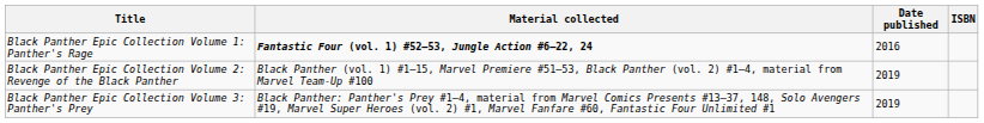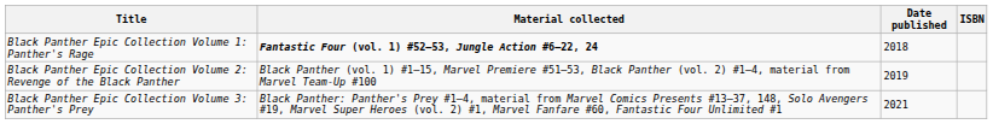 <table class="wikitable sortable">
 <tr>
 <th>Title</th>
 <th>Material collected</th>
 <th>Date published</th>
 <th>ISBN</th>
 </tr>
 <tr>
 <td><em>Black Panther Epic Collection Volume 1: Panther's Rage</em></td>
 <td><strong><em>Fantastic Four</em> (vol. 1) #52–53, <em>Jungle Action</em> #6–22, 24</strong></td>
-<td>2016</td>
+<td>2018</td>
 <td></td>
 </tr>
 <tr>
 <td><em>Black Panther Epic Collection Volume 2: Revenge of the Black Panther</em></td>
 <td><em>Black Panther</em> (vol. 1) #1–15, <em>Marvel Premiere</em> #51–53, <em>Black Panther</em> (vol. 2) #1–4, material from <em>Marvel Team-Up</em> #100</td>
 <td>2019</td>
 <td></td>
 </tr>
 <tr>
 <td><em>Black Panther Epic Collection Volume 3: Panther's Prey</em></td>
 <td><em>Black Panther: Panther's Prey</em> #1–4, material from <em>Marvel Comics Presents</em> #13–37, 148, <em>Solo Avengers</em> #19, <em>Marvel Super Heroes</em> (vol. 2) #1, <em>Marvel Fanfare</em> #60, <em>Fantastic Four Unlimited</em> #1</td>
-<td>2019</td>
+<td>2021</td>
 <td></td>
 </tr>
 </table>
